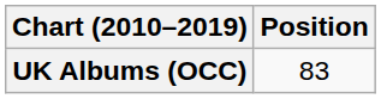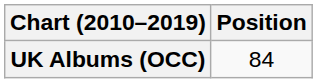 <table class="wikitable plainrowheaders" style="text-align:center">
 <tr>
 <th scope="col">Chart (2010–2019)</th>
 <th scope="col">Position</th>
 </tr>
 <tr>
 <th scope="row">UK Albums (OCC)</th>
-<td>83</td>
+<td>84</td>
 </tr>
 </table>
